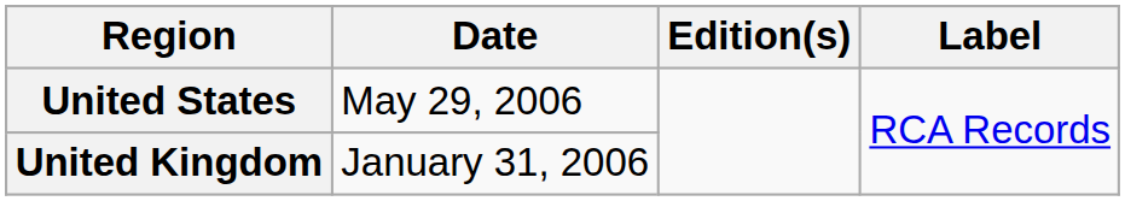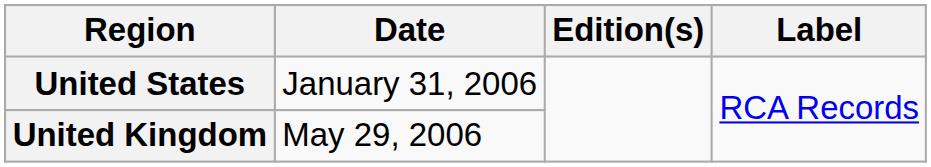 <table class="wikitable plainrowheaders">
 <tr>
 <th scope="col">Region</th>
 <th scope="col">Date</th>
 <th scope="col">Edition(s)</th>
 <th scope="col">Label</th>
 </tr>
 <tr>
 <th scope="row">United States</th>
-<td align="left">May 29, 2006</td>
+<td align="left">January 31, 2006</td>
 <td rowspan="2"></td>
 <td align="left" rowspan="2"><a href='#'>RCA Records</a></td>
 </tr>
 <tr>
 <th scope="row">United Kingdom</th>
-<td align="left">January 31, 2006</td>
+<td align="left">May 29, 2006</td>
 </tr>
 </table>
